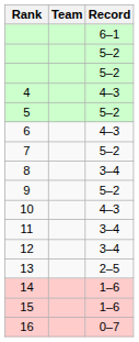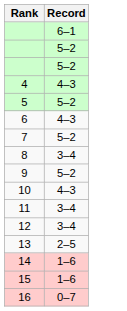 <table class="wikitable" style="text-align: center">
 <tr>
 <th width=50>Rank</th>
-<th>Team</th>
 <th width=50>Record</th>
 </tr>
 <tr bgcolor=#ccffcc>
 <td></td>
-<td align=left></td>
 <td>6–1</td>
 </tr>
 <tr bgcolor=#ccffcc>
 <td></td>
-<td align=left></td>
 <td>5–2</td>
 </tr>
 <tr bgcolor=#ccffcc>
 <td></td>
-<td align=left></td>
 <td>5–2</td>
 </tr>
 <tr bgcolor=#ccffcc>
 <td>4</td>
-<td align=left></td>
 <td>4–3</td>
 </tr>
 <tr bgcolor=#ccffcc>
 <td>5</td>
-<td align=left></td>
 <td>5–2</td>
 </tr>
 <tr>
 <td>6</td>
-<td align=left></td>
 <td>4–3</td>
 </tr>
 <tr>
 <td>7</td>
-<td align=left></td>
 <td>5–2</td>
 </tr>
 <tr>
 <td>8</td>
-<td align=left></td>
 <td>3–4</td>
 </tr>
 <tr>
 <td>9</td>
-<td align=left></td>
 <td>5–2</td>
 </tr>
 <tr>
 <td>10</td>
-<td align=left></td>
 <td>4–3</td>
 </tr>
 <tr>
 <td>11</td>
-<td align=left></td>
 <td>3–4</td>
 </tr>
 <tr>
 <td>12</td>
-<td align=left></td>
 <td>3–4</td>
 </tr>
 <tr>
 <td>13</td>
-<td align=left></td>
 <td>2–5</td>
 </tr>
 <tr bgcolor=#ffcccc>
 <td>14</td>
-<td align=left></td>
 <td>1–6</td>
 </tr>
 <tr bgcolor=#ffcccc>
 <td>15</td>
-<td align=left></td>
 <td>1–6</td>
 </tr>
 <tr bgcolor=#ffcccc>
 <td>16</td>
-<td align=left></td>
 <td>0–7</td>
 </tr>
 </table>
